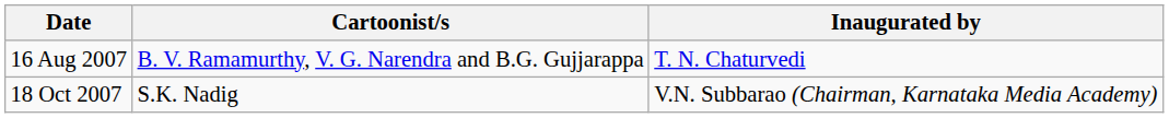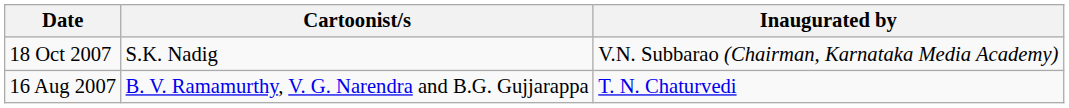 <table class="wikitable sortable">
 <tr>
 <th>Date</th>
 <th>Cartoonist/s</th>
 <th>Inaugurated by</th>
 </tr>
 <tr>
+<td>18 Oct 2007</td>
+<td>S.K. Nadig</td>
+<td>V.N. Subbarao <em>(Chairman, Karnataka Media Academy)</em></td>
+</tr>
+<tr>
 <td>16 Aug 2007</td>
 <td><a href='#'>B. V. Ramamurthy</a>, <a href='#'>V. G. Narendra</a> and B.G. Gujjarappa</td>
 <td><a href='#'>T. N. Chaturvedi</a></td>
 </tr>
-<tr>
-<td>18 Oct 2007</td>
-<td>S.K. Nadig</td>
-<td>V.N. Subbarao <em>(Chairman, Karnataka Media Academy)</em></td>
-</tr>
 </table>
